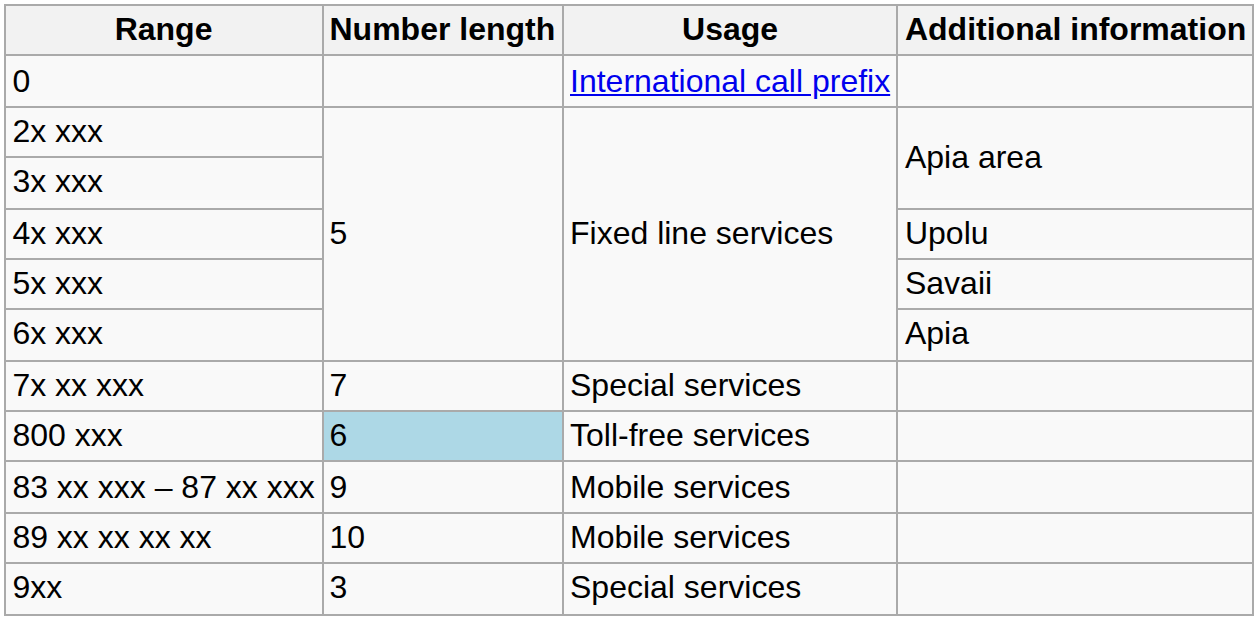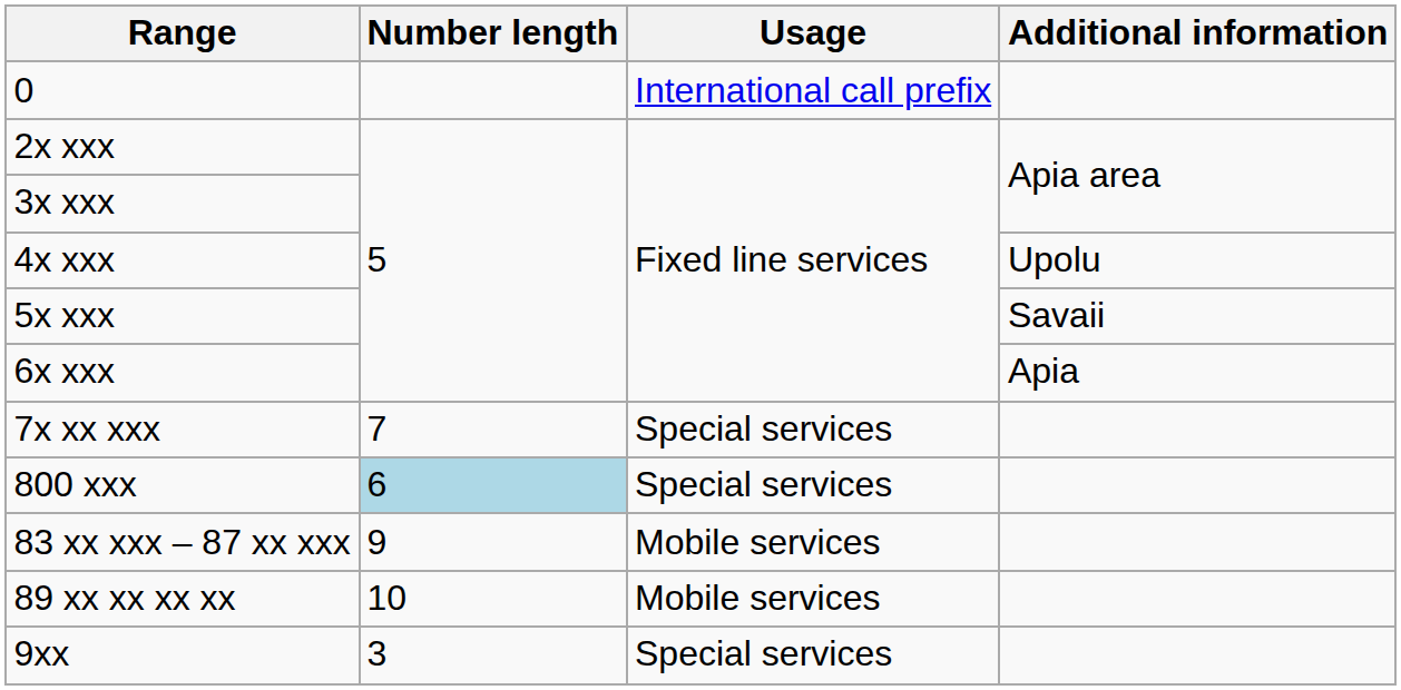 <table class="wikitable" border=1>
 <tr>
 <th>Range</th>
 <th>Number length</th>
 <th>Usage</th>
 <th>Additional information</th>
 </tr>
 <tr>
 <td>0</td>
 <td></td>
 <td><a href='#'>International call prefix</a></td>
 <td></td>
 </tr>
 <tr>
 <td>2x xxx</td>
 <td rowspan="5">5</td>
 <td rowspan="5">Fixed line services</td>
 <td rowspan="2">Apia area</td>
 </tr>
 <tr>
 <td>3x xxx</td>
 </tr>
 <tr>
 <td>4x xxx</td>
 <td>Upolu</td>
 </tr>
 <tr>
 <td>5x xxx</td>
 <td>Savaii</td>
 </tr>
 <tr>
 <td>6x xxx</td>
 <td>Apia</td>
 </tr>
 <tr>
 <td>7x xx xxx</td>
 <td>7</td>
 <td>Special services</td>
 <td></td>
 </tr>
 <tr>
 <td>800 xxx</td>
 <td style="background: lightblue;">6</td>
-<td>Toll-free services</td>
+<td>Special services</td>
 <td></td>
 </tr>
 <tr>
 <td>83 xx xxx – 87 xx xxx</td>
 <td>9</td>
 <td>Mobile services</td>
 <td></td>
 </tr>
 <tr>
 <td>89 xx xx xx xx</td>
 <td>10</td>
 <td>Mobile services</td>
 <td></td>
 </tr>
 <tr>
 <td>9xx</td>
 <td>3</td>
 <td>Special services</td>
 <td></td>
 </tr>
 </table>
